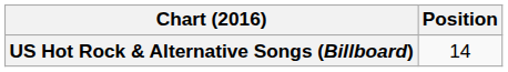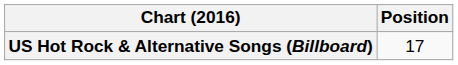 <table class="wikitable sortable plainrowheaders" style="text-align:center">
 <tr>
 <th scope="col">Chart (2016)</th>
 <th scope="col">Position</th>
 </tr>
 <tr>
 <th scope="row">US Hot Rock & Alternative Songs (<em>Billboard</em>)</th>
-<td>14</td>
+<td>17</td>
 </tr>
 </table>
